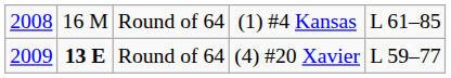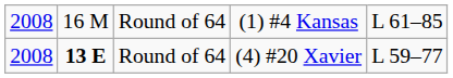 <table class=wikitable style="text-align:center">
 <tr>
 <td><a href='#'>2008</a></td>
 <td>16 M</td>
 <td>Round of 64</td>
 <td>(1) #4 <a href='#'>Kansas</a></td>
 <td>L 61–85</td>
 </tr>
 <tr>
-<td><a href='#'>2009</a></td>
+<td><a href='#'>2008</a></td>
 <td><strong>13 E</strong></td>
 <td>Round of 64</td>
 <td>(4) #20 <a href='#'>Xavier</a></td>
 <td>L 59–77</td>
 </tr>
 </table>
